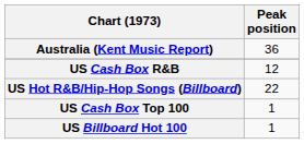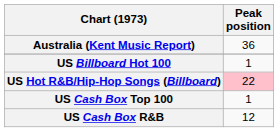 <table class="wikitable sortable plainrowheaders" style="text-align:center">
 <tr>
 <th scope="col">Chart (1973)</th>
 <th scope="col">Peak<br>position</th>
 </tr>
 <tr>
 <th scope="row">Australia (<a href='#'>Kent Music Report</a>)</th>
 <td>36</td>
 </tr>
 <tr>
 </tr>
 <tr>
-<th scope="row">US <em><a href='#'>Cash Box</a></em> R&B</th>
-<td>12</td>
+<th scope="row">US <a href='#'><em>Billboard</em> Hot 100</a></th>
+<td>1</td>
 </tr>
 <tr>
 <th scope="row">US <a href='#'>Hot R&B/Hip-Hop Songs</a> (<em><a href='#'>Billboard</a></em>)</th>
-<td>22</td>
+<td style="background: pink;">22</td>
 </tr>
 <tr>
 <th scope="row">US <em><a href='#'>Cash Box</a></em> Top 100</th>
 <td>1</td>
 </tr>
 <tr>
-<th scope="row">US <a href='#'><em>Billboard</em> Hot 100</a></th>
-<td>1</td>
+<th scope="row">US <em><a href='#'>Cash Box</a></em> R&B</th>
+<td>12</td>
 </tr>
 </table>
